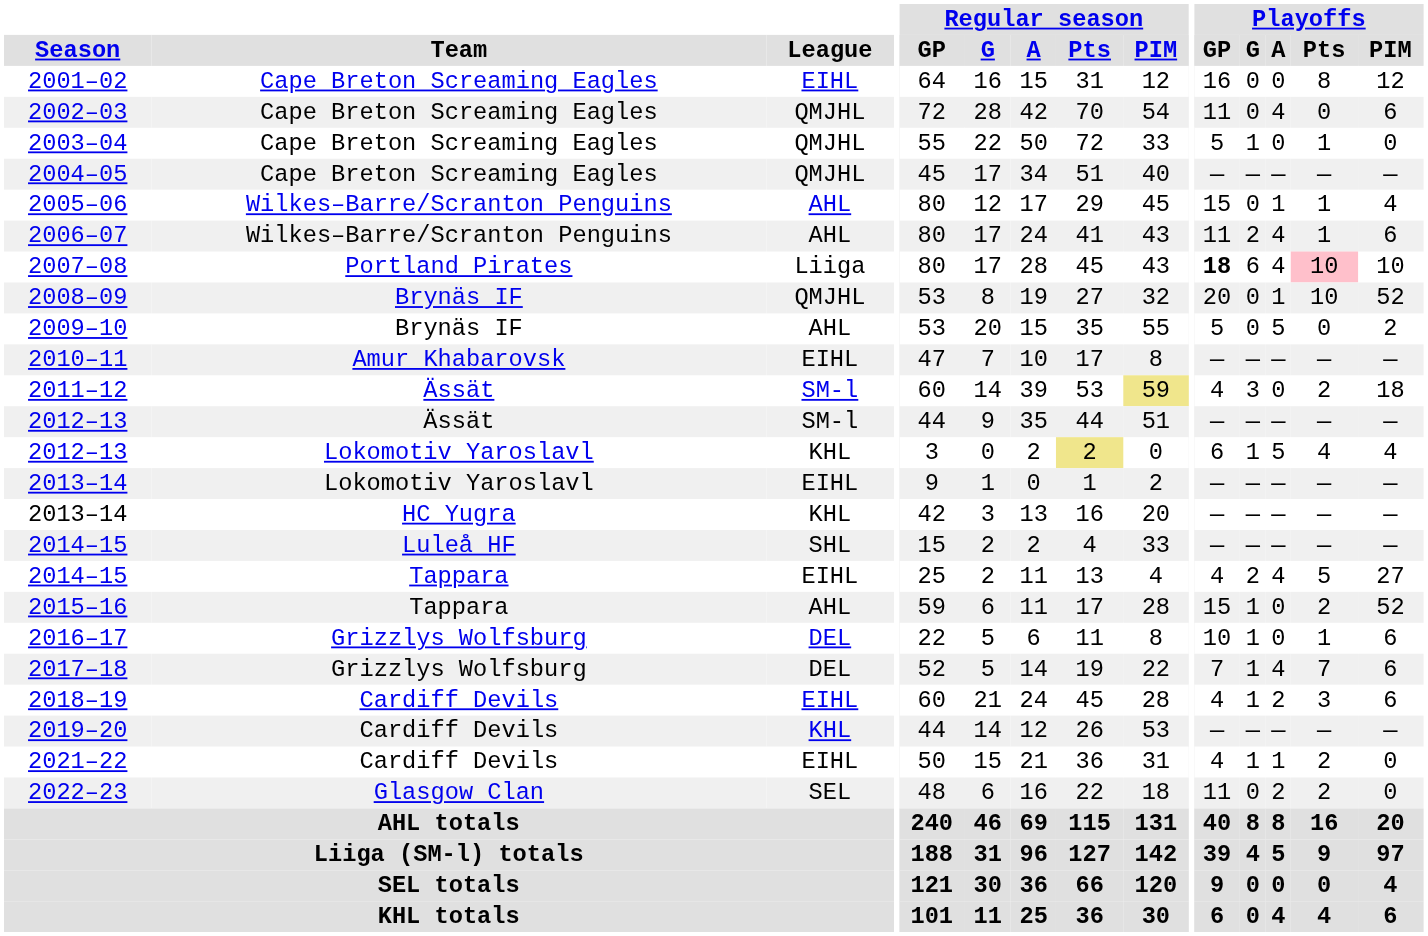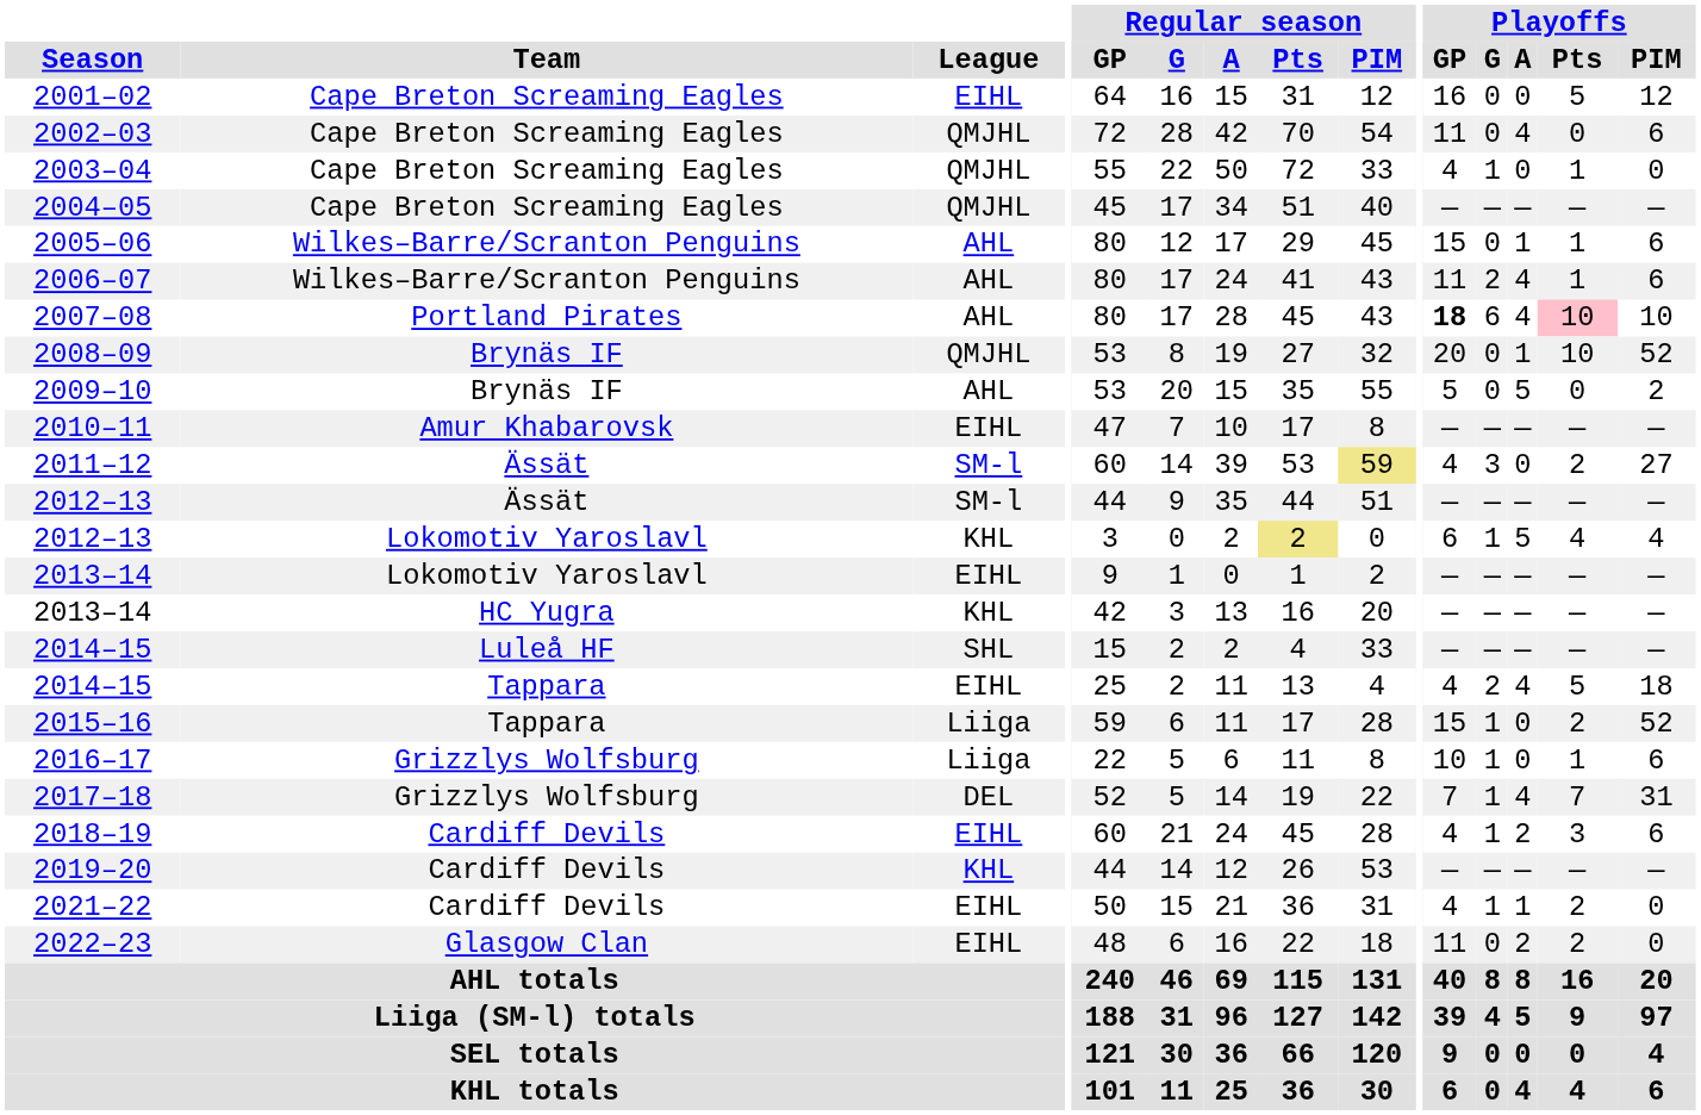 <table border="0" cellpadding="1" cellspacing="0" style="text-align:center; width:60em">
 <tr bgcolor="#e0e0e0">
 <th colspan="3" bgcolor="#ffffff"></th>
 <th rowspan="99" bgcolor="#ffffff"></th>
 <th colspan="5"><a href='#'>Regular season</a></th>
 <th rowspan="99" bgcolor="#ffffff"></th>
 <th colspan="5"><a href='#'>Playoffs</a></th>
 </tr>
 <tr bgcolor="#e0e0e0">
 <th><a href='#'>Season</a></th>
 <th>Team</th>
 <th>League</th>
 <th>GP</th>
 <th><a href='#'>G</a></th>
 <th><a href='#'>A</a></th>
 <th><a href='#'>Pts</a></th>
 <th><a href='#'>PIM</a></th>
 <th>GP</th>
 <th>G</th>
 <th>A</th>
 <th>Pts</th>
 <th>PIM</th>
 </tr>
 <tr>
 <td><a href='#'>2001–02</a></td>
 <td><a href='#'>Cape Breton Screaming Eagles</a></td>
 <td><a href='#'>EIHL</a></td>
 <td>64</td>
 <td>16</td>
 <td>15</td>
 <td>31</td>
 <td>12</td>
 <td>16</td>
 <td>0</td>
 <td>0</td>
-<td>8</td>
+<td>5</td>
 <td>12</td>
 </tr>
 <tr bgcolor="#f0f0f0">
 <td><a href='#'>2002–03</a></td>
 <td>Cape Breton Screaming Eagles</td>
 <td>QMJHL</td>
 <td>72</td>
 <td>28</td>
 <td>42</td>
 <td>70</td>
 <td>54</td>
 <td>11</td>
 <td>0</td>
 <td>4</td>
 <td>0</td>
 <td>6</td>
 </tr>
 <tr>
 <td><a href='#'>2003–04</a></td>
 <td>Cape Breton Screaming Eagles</td>
 <td>QMJHL</td>
 <td>55</td>
 <td>22</td>
 <td>50</td>
 <td>72</td>
 <td>33</td>
-<td>5</td>
+<td>4</td>
 <td>1</td>
 <td>0</td>
 <td>1</td>
 <td>0</td>
 </tr>
 <tr bgcolor="#f0f0f0">
 <td><a href='#'>2004–05</a></td>
 <td>Cape Breton Screaming Eagles</td>
 <td>QMJHL</td>
 <td>45</td>
 <td>17</td>
 <td>34</td>
 <td>51</td>
 <td>40</td>
 <td>—</td>
 <td>—</td>
 <td>—</td>
 <td>—</td>
 <td>—</td>
 </tr>
 <tr>
 <td><a href='#'>2005–06</a></td>
 <td><a href='#'>Wilkes–Barre/Scranton Penguins</a></td>
 <td><a href='#'>AHL</a></td>
 <td>80</td>
 <td>12</td>
 <td>17</td>
 <td>29</td>
 <td>45</td>
 <td>15</td>
 <td>0</td>
 <td>1</td>
 <td>1</td>
-<td>4</td>
+<td>6</td>
 </tr>
 <tr bgcolor="#f0f0f0">
 <td><a href='#'>2006–07</a></td>
 <td>Wilkes–Barre/Scranton Penguins</td>
 <td>AHL</td>
 <td>80</td>
 <td>17</td>
 <td>24</td>
 <td>41</td>
 <td>43</td>
 <td>11</td>
 <td>2</td>
 <td>4</td>
 <td>1</td>
 <td>6</td>
 </tr>
 <tr>
 <td><a href='#'>2007–08</a></td>
 <td><a href='#'>Portland Pirates</a></td>
-<td>Liiga</td>
+<td>AHL</td>
 <td>80</td>
 <td>17</td>
 <td>28</td>
 <td>45</td>
 <td>43</td>
 <td><strong>18</strong></td>
 <td>6</td>
 <td>4</td>
 <td style="background: pink;">10</td>
 <td>10</td>
 </tr>
 <tr bgcolor="#f0f0f0">
 <td><a href='#'>2008–09</a></td>
 <td><a href='#'>Brynäs IF</a></td>
 <td>QMJHL</td>
 <td>53</td>
 <td>8</td>
 <td>19</td>
 <td>27</td>
 <td>32</td>
 <td>20</td>
 <td>0</td>
 <td>1</td>
 <td>10</td>
 <td>52</td>
 </tr>
 <tr>
 <td><a href='#'>2009–10</a></td>
 <td>Brynäs IF</td>
 <td>AHL</td>
 <td>53</td>
 <td>20</td>
 <td>15</td>
 <td>35</td>
 <td>55</td>
 <td>5</td>
 <td>0</td>
 <td>5</td>
 <td>0</td>
 <td>2</td>
 </tr>
 <tr bgcolor="#f0f0f0">
 <td><a href='#'>2010–11</a></td>
 <td><a href='#'>Amur Khabarovsk</a></td>
 <td>EIHL</td>
 <td>47</td>
 <td>7</td>
 <td>10</td>
 <td>17</td>
 <td>8</td>
 <td>—</td>
 <td>—</td>
 <td>—</td>
 <td>—</td>
 <td>—</td>
 </tr>
 <tr>
 <td><a href='#'>2011–12</a></td>
 <td><a href='#'>Ässät</a></td>
 <td><a href='#'>SM-l</a></td>
 <td>60</td>
 <td>14</td>
 <td>39</td>
 <td>53</td>
 <td style="background: khaki;">59</td>
 <td>4</td>
 <td>3</td>
 <td>0</td>
 <td>2</td>
-<td>18</td>
+<td>27</td>
 </tr>
 <tr bgcolor="#f0f0f0">
 <td><a href='#'>2012–13</a></td>
 <td>Ässät</td>
 <td>SM-l</td>
 <td>44</td>
 <td>9</td>
 <td>35</td>
 <td>44</td>
 <td>51</td>
 <td>—</td>
 <td>—</td>
 <td>—</td>
 <td>—</td>
 <td>—</td>
 </tr>
 <tr>
 <td><a href='#'>2012–13</a></td>
 <td><a href='#'>Lokomotiv Yaroslavl</a></td>
 <td>KHL</td>
 <td>3</td>
 <td>0</td>
 <td>2</td>
 <td style="background: khaki;">2</td>
 <td>0</td>
 <td>6</td>
 <td>1</td>
 <td>5</td>
 <td>4</td>
 <td>4</td>
 </tr>
 <tr bgcolor="#f0f0f0">
 <td><a href='#'>2013–14</a></td>
 <td>Lokomotiv Yaroslavl</td>
 <td>EIHL</td>
 <td>9</td>
 <td>1</td>
 <td>0</td>
 <td>1</td>
 <td>2</td>
 <td>—</td>
 <td>—</td>
 <td>—</td>
 <td>—</td>
 <td>—</td>
 </tr>
 <tr>
 <td>2013–14</td>
 <td><a href='#'>HC Yugra</a></td>
 <td>KHL</td>
 <td>42</td>
 <td>3</td>
 <td>13</td>
 <td>16</td>
 <td>20</td>
 <td>—</td>
 <td>—</td>
 <td>—</td>
 <td>—</td>
 <td>—</td>
 </tr>
 <tr bgcolor="#f0f0f0">
 <td><a href='#'>2014–15</a></td>
 <td><a href='#'>Luleå HF</a></td>
 <td>SHL</td>
 <td>15</td>
 <td>2</td>
 <td>2</td>
 <td>4</td>
 <td>33</td>
 <td>—</td>
 <td>—</td>
 <td>—</td>
 <td>—</td>
 <td>—</td>
 </tr>
 <tr>
 </tr>
 <tr>
 <td><a href='#'>2014–15</a></td>
 <td><a href='#'>Tappara</a></td>
 <td>EIHL</td>
 <td>25</td>
 <td>2</td>
 <td>11</td>
 <td>13</td>
 <td>4</td>
 <td>4</td>
 <td>2</td>
 <td>4</td>
 <td>5</td>
-<td>27</td>
+<td>18</td>
 </tr>
 <tr bgcolor="#f0f0f0">
 <td><a href='#'>2015–16</a></td>
 <td>Tappara</td>
-<td>AHL</td>
+<td>Liiga</td>
 <td>59</td>
 <td>6</td>
 <td>11</td>
 <td>17</td>
 <td>28</td>
 <td>15</td>
 <td>1</td>
 <td>0</td>
 <td>2</td>
 <td>52</td>
 </tr>
 <tr>
 <td><a href='#'>2016–17</a></td>
 <td><a href='#'>Grizzlys Wolfsburg</a></td>
-<td><a href='#'>DEL</a></td>
+<td>Liiga</td>
 <td>22</td>
 <td>5</td>
 <td>6</td>
 <td>11</td>
 <td>8</td>
 <td>10</td>
 <td>1</td>
 <td>0</td>
 <td>1</td>
 <td>6</td>
 </tr>
 <tr bgcolor="#f0f0f0">
 <td><a href='#'>2017–18</a></td>
 <td>Grizzlys Wolfsburg</td>
 <td>DEL</td>
 <td>52</td>
 <td>5</td>
 <td>14</td>
 <td>19</td>
 <td>22</td>
 <td>7</td>
 <td>1</td>
 <td>4</td>
 <td>7</td>
-<td>6</td>
+<td>31</td>
 </tr>
 <tr>
 <td><a href='#'>2018–19</a></td>
 <td><a href='#'>Cardiff Devils</a></td>
 <td><a href='#'>EIHL</a></td>
 <td>60</td>
 <td>21</td>
 <td>24</td>
 <td>45</td>
 <td>28</td>
 <td>4</td>
 <td>1</td>
 <td>2</td>
 <td>3</td>
 <td>6</td>
 </tr>
 <tr bgcolor="#f0f0f0">
 <td><a href='#'>2019–20</a></td>
 <td>Cardiff Devils</td>
 <td><a href='#'>KHL</a></td>
 <td>44</td>
 <td>14</td>
 <td>12</td>
 <td>26</td>
 <td>53</td>
 <td>—</td>
 <td>—</td>
 <td>—</td>
 <td>—</td>
 <td>—</td>
 </tr>
 <tr>
 <td><a href='#'>2021–22</a></td>
 <td>Cardiff Devils</td>
 <td>EIHL</td>
 <td>50</td>
 <td>15</td>
 <td>21</td>
 <td>36</td>
 <td>31</td>
 <td>4</td>
 <td>1</td>
 <td>1</td>
 <td>2</td>
 <td>0</td>
 </tr>
 <tr>
 </tr>
 <tr bgcolor="#f0f0f0">
 <td><a href='#'>2022–23</a></td>
 <td><a href='#'>Glasgow Clan</a></td>
-<td>SEL</td>
+<td>EIHL</td>
 <td>48</td>
 <td>6</td>
 <td>16</td>
 <td>22</td>
 <td>18</td>
 <td>11</td>
 <td>0</td>
 <td>2</td>
 <td>2</td>
 <td>0</td>
 </tr>
 <tr bgcolor="#e0e0e0">
 <th colspan="3">AHL totals</th>
 <th>240</th>
 <th>46</th>
 <th>69</th>
 <th>115</th>
 <th>131</th>
 <th>40</th>
 <th>8</th>
 <th>8</th>
 <th>16</th>
 <th>20</th>
 </tr>
 <tr bgcolor="#e0e0e0">
 <th colspan="3">Liiga (SM-l) totals</th>
 <th>188</th>
 <th>31</th>
 <th>96</th>
 <th>127</th>
 <th>142</th>
 <th>39</th>
 <th>4</th>
 <th>5</th>
 <th>9</th>
 <th>97</th>
 </tr>
 <tr bgcolor="#e0e0e0">
 <th colspan="3">SEL totals</th>
 <th>121</th>
 <th>30</th>
 <th>36</th>
 <th>66</th>
 <th>120</th>
 <th>9</th>
 <th>0</th>
 <th>0</th>
 <th>0</th>
 <th>4</th>
 </tr>
 <tr bgcolor="#e0e0e0">
 <th colspan="3">KHL totals</th>
 <th>101</th>
 <th>11</th>
 <th>25</th>
 <th>36</th>
 <th>30</th>
 <th>6</th>
 <th>0</th>
 <th>4</th>
 <th>4</th>
 <th>6<br></th>
 </tr>
 </table>
